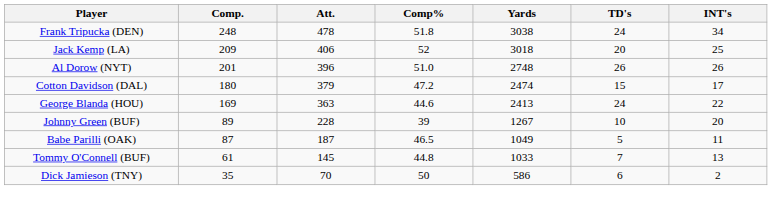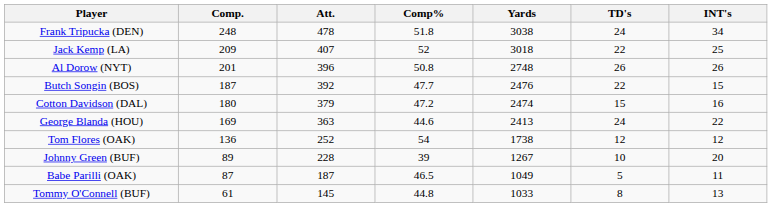 <table class="wikitable sortable">
 <tr>
 <th bgcolor="#DDDDFF" width="16%">Player</th>
 <th bgcolor="#DDDDFF" width="9%">Comp.</th>
 <th bgcolor="#DDDDFF" width="9%">Att.</th>
 <th bgcolor="#DDDDFF" width="9%">Comp%</th>
 <th bgcolor="#DDDDFF" width="9%">Yards</th>
 <th bgcolor="#DDDDFF" width="9%">TD's</th>
 <th bgcolor="#DDDDFF" width="9%">INT's</th>
 </tr>
 <tr align="center">
 <td><a href='#'>Frank Tripucka</a> (DEN)</td>
 <td>248</td>
 <td>478</td>
 <td>51.8</td>
 <td>3038</td>
 <td>24</td>
 <td>34</td>
 </tr>
 <tr align="center">
 <td><a href='#'>Jack Kemp</a> (LA)</td>
 <td>209</td>
-<td>406</td>
+<td>407</td>
 <td>52</td>
 <td>3018</td>
-<td>20</td>
+<td>22</td>
 <td>25</td>
 </tr>
 <tr align="center">
 <td><a href='#'>Al Dorow</a> (NYT)</td>
 <td>201</td>
 <td>396</td>
-<td>51.0</td>
+<td>50.8</td>
 <td>2748</td>
 <td>26</td>
 <td>26</td>
+</tr>
+<tr align="center">
+<td><a href='#'>Butch Songin</a> (BOS)</td>
+<td>187</td>
+<td>392</td>
+<td>47.7</td>
+<td>2476</td>
+<td>22</td>
+<td>15</td>
 </tr>
 <tr align="center">
 <td><a href='#'>Cotton Davidson</a> (DAL)</td>
 <td>180</td>
 <td>379</td>
 <td>47.2</td>
 <td>2474</td>
 <td>15</td>
-<td>17</td>
+<td>16</td>
 </tr>
 <tr align="center">
 <td><a href='#'>George Blanda</a> (HOU)</td>
 <td>169</td>
 <td>363</td>
 <td>44.6</td>
 <td>2413</td>
 <td>24</td>
 <td>22</td>
+</tr>
+<tr align="center">
+<td><a href='#'>Tom Flores</a> (OAK)</td>
+<td>136</td>
+<td>252</td>
+<td>54</td>
+<td>1738</td>
+<td>12</td>
+<td>12</td>
 </tr>
 <tr align="center">
 <td><a href='#'>Johnny Green</a> (BUF)</td>
 <td>89</td>
 <td>228</td>
 <td>39</td>
 <td>1267</td>
 <td>10</td>
 <td>20</td>
 </tr>
 <tr align="center">
 <td><a href='#'>Babe Parilli</a> (OAK)</td>
 <td>87</td>
 <td>187</td>
 <td>46.5</td>
 <td>1049</td>
 <td>5</td>
 <td>11</td>
 </tr>
 <tr align="center">
 <td><a href='#'>Tommy O'Connell</a> (BUF)</td>
 <td>61</td>
 <td>145</td>
 <td>44.8</td>
 <td>1033</td>
-<td>7</td>
+<td>8</td>
 <td>13</td>
 </tr>
-<tr align="center">
-<td><a href='#'>Dick Jamieson</a> (TNY)</td>
-<td>35</td>
-<td>70</td>
-<td>50</td>
-<td>586</td>
-<td>6</td>
-<td>2</td>
-</tr>
 </table>
